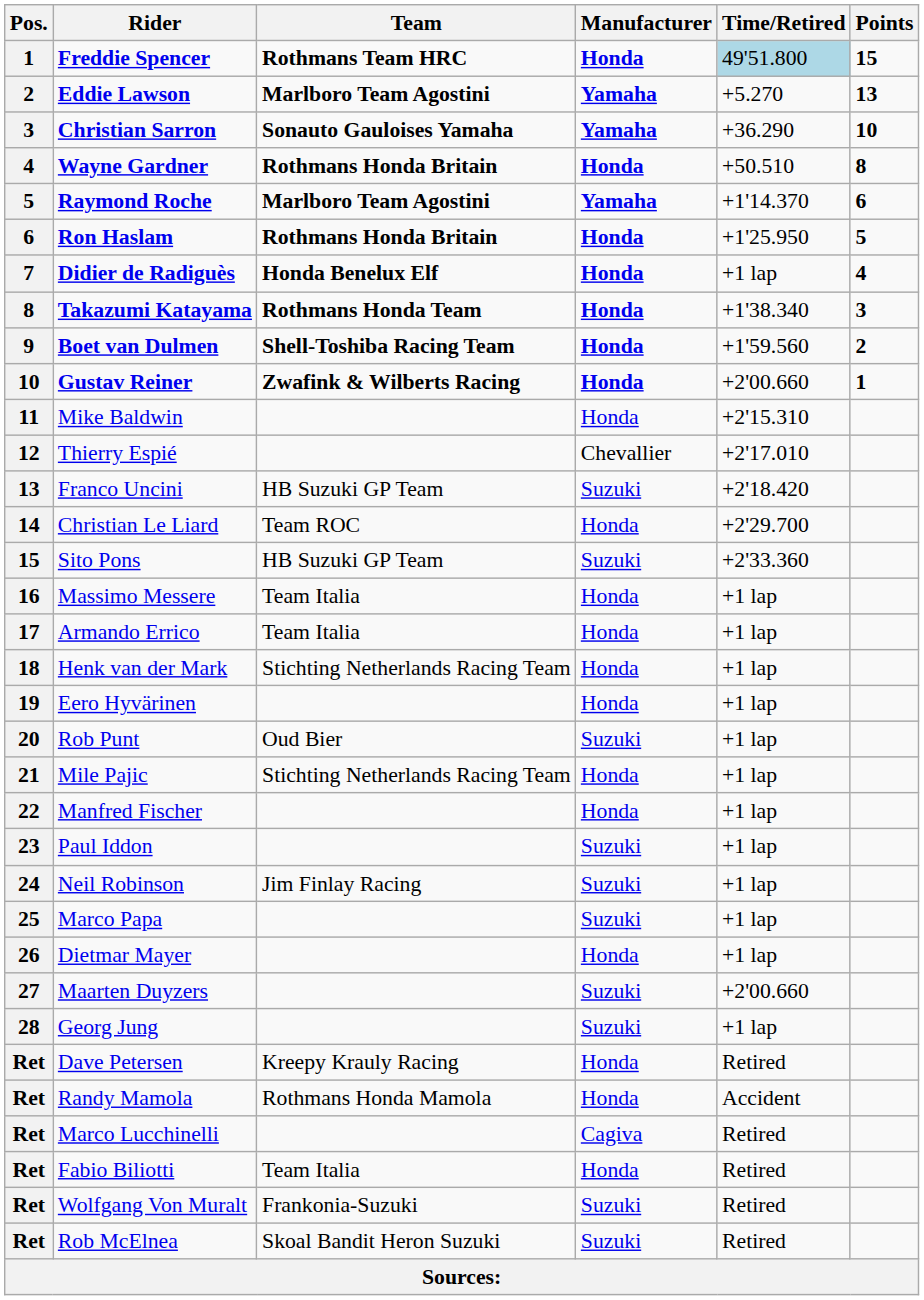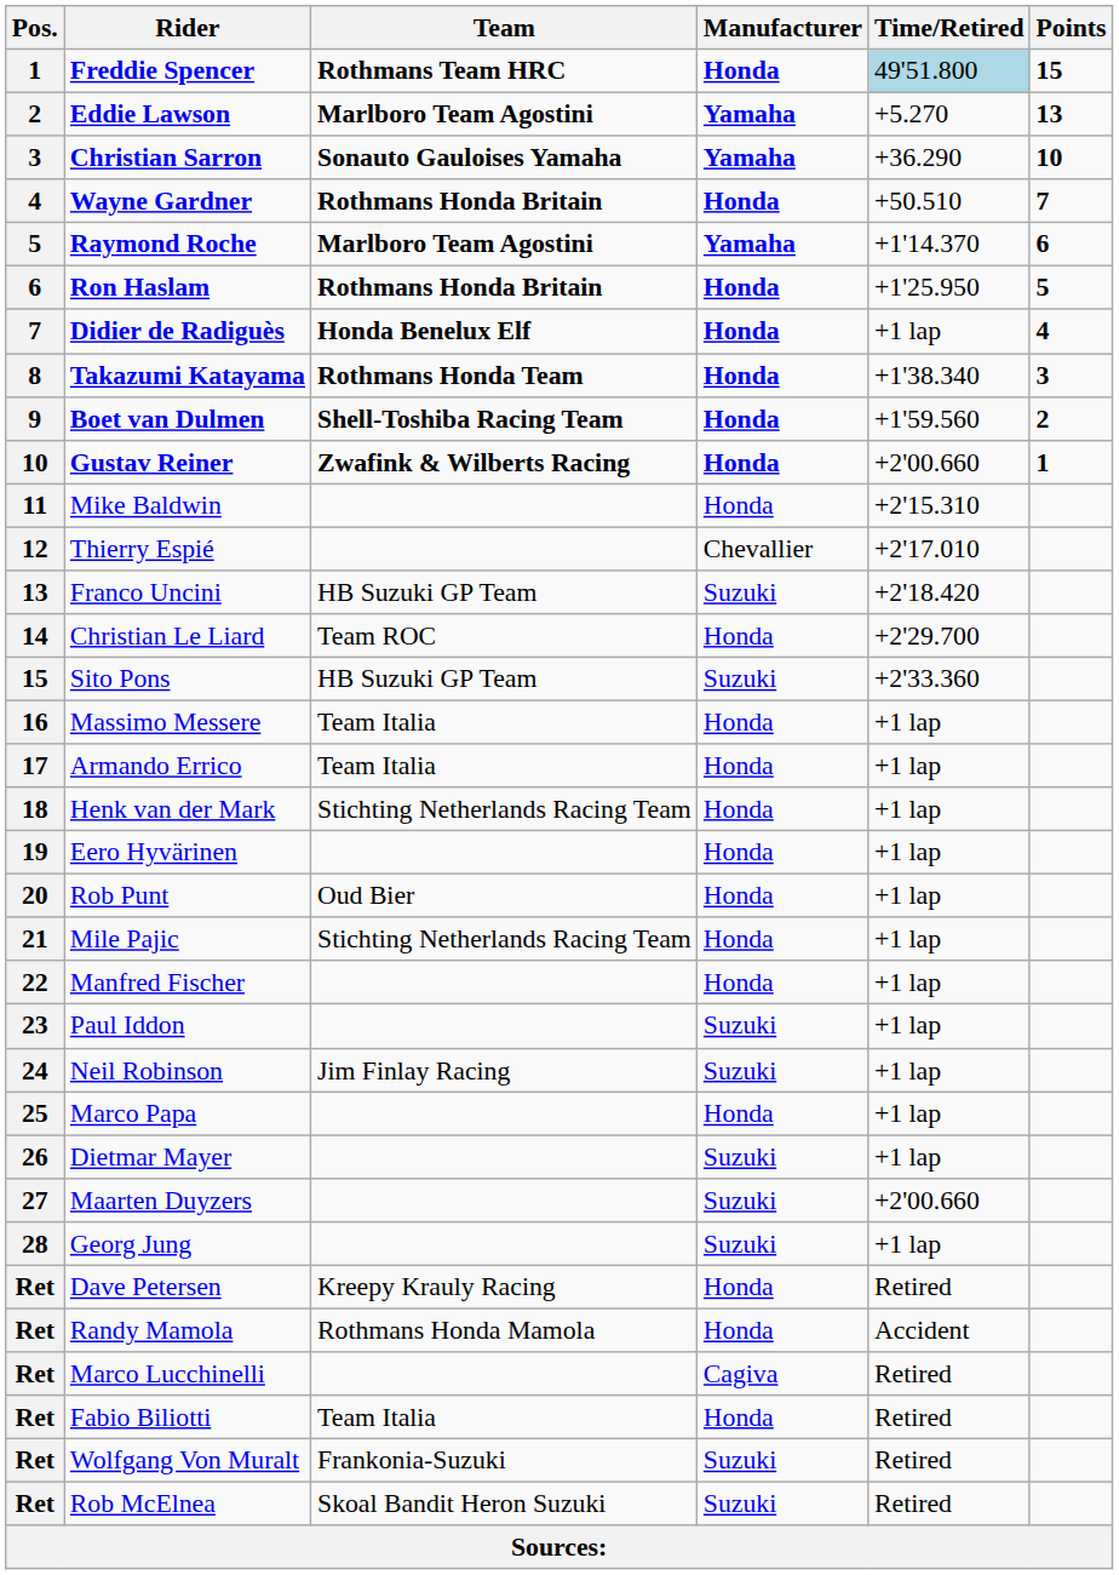 <table class="wikitable" style="font-size: 95%;">
 <tr>
 <th>Pos.</th>
 <th>Rider</th>
 <th>Team</th>
 <th>Manufacturer</th>
 <th>Time/Retired</th>
 <th>Points</th>
 </tr>
 <tr>
 <th>1</th>
 <td> <strong><a href='#'>Freddie Spencer</a></strong></td>
 <td><strong>Rothmans Team HRC</strong></td>
 <td><strong><a href='#'>Honda</a></strong></td>
 <td style="background: lightblue;">49'51.800</td>
 <td><strong>15</strong></td>
 </tr>
 <tr>
 <th>2</th>
 <td> <strong><a href='#'>Eddie Lawson</a></strong></td>
 <td><strong>Marlboro Team Agostini</strong></td>
 <td><strong><a href='#'>Yamaha</a></strong></td>
 <td>+5.270</td>
 <td><strong>13</strong></td>
 </tr>
 <tr>
 <th>3</th>
 <td> <strong><a href='#'>Christian Sarron</a></strong></td>
 <td><strong>Sonauto Gauloises Yamaha</strong></td>
 <td><strong><a href='#'>Yamaha</a></strong></td>
 <td>+36.290</td>
 <td><strong>10</strong></td>
 </tr>
 <tr>
 <th>4</th>
 <td> <strong><a href='#'>Wayne Gardner</a></strong></td>
 <td><strong>Rothmans Honda Britain</strong></td>
 <td><strong><a href='#'>Honda</a></strong></td>
 <td>+50.510</td>
-<td><strong>8</strong></td>
+<td><strong>7</strong></td>
 </tr>
 <tr>
 <th>5</th>
 <td> <strong><a href='#'>Raymond Roche</a></strong></td>
 <td><strong>Marlboro Team Agostini</strong></td>
 <td><strong><a href='#'>Yamaha</a></strong></td>
 <td>+1'14.370</td>
 <td><strong>6</strong></td>
 </tr>
 <tr>
 <th>6</th>
 <td> <strong><a href='#'>Ron Haslam</a></strong></td>
 <td><strong>Rothmans Honda Britain</strong></td>
 <td><strong><a href='#'>Honda</a></strong></td>
 <td>+1'25.950</td>
 <td><strong>5</strong></td>
 </tr>
 <tr>
 <th>7</th>
 <td> <strong><a href='#'>Didier de Radiguès</a></strong></td>
 <td><strong>Honda Benelux Elf</strong></td>
 <td><strong><a href='#'>Honda</a></strong></td>
 <td>+1 lap</td>
 <td><strong>4</strong></td>
 </tr>
 <tr>
 <th>8</th>
 <td> <strong><a href='#'>Takazumi Katayama</a></strong></td>
 <td><strong>Rothmans Honda Team</strong></td>
 <td><strong><a href='#'>Honda</a></strong></td>
 <td>+1'38.340</td>
 <td><strong>3</strong></td>
 </tr>
 <tr>
 <th>9</th>
 <td> <strong><a href='#'>Boet van Dulmen</a></strong></td>
 <td><strong>Shell-Toshiba Racing Team</strong></td>
 <td><strong><a href='#'>Honda</a></strong></td>
 <td>+1'59.560</td>
 <td><strong>2</strong></td>
 </tr>
 <tr>
 <th>10</th>
 <td> <strong><a href='#'>Gustav Reiner</a></strong></td>
 <td><strong>Zwafink & Wilberts Racing</strong></td>
 <td><strong><a href='#'>Honda</a></strong></td>
 <td>+2'00.660</td>
 <td><strong>1</strong></td>
 </tr>
 <tr>
 <th>11</th>
 <td> <a href='#'>Mike Baldwin</a></td>
 <td></td>
 <td><a href='#'>Honda</a></td>
 <td>+2'15.310</td>
 <td></td>
 </tr>
 <tr>
 <th>12</th>
 <td> <a href='#'>Thierry Espié</a></td>
 <td></td>
 <td>Chevallier</td>
 <td>+2'17.010</td>
 <td></td>
 </tr>
 <tr>
 <th>13</th>
 <td> <a href='#'>Franco Uncini</a></td>
 <td>HB Suzuki GP Team</td>
 <td><a href='#'>Suzuki</a></td>
 <td>+2'18.420</td>
 <td></td>
 </tr>
 <tr>
 <th>14</th>
 <td> <a href='#'>Christian Le Liard</a></td>
 <td>Team ROC</td>
 <td><a href='#'>Honda</a></td>
 <td>+2'29.700</td>
 <td></td>
 </tr>
 <tr>
 <th>15</th>
 <td> <a href='#'>Sito Pons</a></td>
 <td>HB Suzuki GP Team</td>
 <td><a href='#'>Suzuki</a></td>
 <td>+2'33.360</td>
 <td></td>
 </tr>
 <tr>
 <th>16</th>
 <td> <a href='#'>Massimo Messere</a></td>
 <td>Team Italia</td>
 <td><a href='#'>Honda</a></td>
 <td>+1 lap</td>
 <td></td>
 </tr>
 <tr>
 <th>17</th>
 <td> <a href='#'>Armando Errico</a></td>
 <td>Team Italia</td>
 <td><a href='#'>Honda</a></td>
 <td>+1 lap</td>
 <td></td>
 </tr>
 <tr>
 <th>18</th>
 <td> <a href='#'>Henk van der Mark</a></td>
 <td>Stichting Netherlands Racing Team</td>
 <td><a href='#'>Honda</a></td>
 <td>+1 lap</td>
 <td></td>
 </tr>
 <tr>
 <th>19</th>
 <td> <a href='#'>Eero Hyvärinen</a></td>
 <td></td>
 <td><a href='#'>Honda</a></td>
 <td>+1 lap</td>
 <td></td>
 </tr>
 <tr>
 <th>20</th>
 <td> <a href='#'>Rob Punt</a></td>
 <td>Oud Bier</td>
-<td><a href='#'>Suzuki</a></td>
+<td><a href='#'>Honda</a></td>
 <td>+1 lap</td>
 <td></td>
 </tr>
 <tr>
 <th>21</th>
 <td> <a href='#'>Mile Pajic</a></td>
 <td>Stichting Netherlands Racing Team</td>
 <td><a href='#'>Honda</a></td>
 <td>+1 lap</td>
 <td></td>
 </tr>
 <tr>
 <th>22</th>
 <td> <a href='#'>Manfred Fischer</a></td>
 <td></td>
 <td><a href='#'>Honda</a></td>
 <td>+1 lap</td>
 <td></td>
 </tr>
 <tr>
 <th>23</th>
 <td> <a href='#'>Paul Iddon</a></td>
 <td></td>
 <td><a href='#'>Suzuki</a></td>
 <td>+1 lap</td>
 <td></td>
 </tr>
 <tr>
 <th>24</th>
 <td> <a href='#'>Neil Robinson</a></td>
 <td>Jim Finlay Racing</td>
 <td><a href='#'>Suzuki</a></td>
 <td>+1 lap</td>
 <td></td>
 </tr>
 <tr>
 <th>25</th>
 <td> <a href='#'>Marco Papa</a></td>
 <td></td>
-<td><a href='#'>Suzuki</a></td>
+<td><a href='#'>Honda</a></td>
 <td>+1 lap</td>
 <td></td>
 </tr>
 <tr>
 <th>26</th>
 <td> <a href='#'>Dietmar Mayer</a></td>
 <td></td>
-<td><a href='#'>Honda</a></td>
+<td><a href='#'>Suzuki</a></td>
 <td>+1 lap</td>
 <td></td>
 </tr>
 <tr>
 <th>27</th>
 <td> <a href='#'>Maarten Duyzers</a></td>
 <td></td>
 <td><a href='#'>Suzuki</a></td>
 <td>+2'00.660</td>
 <td></td>
 </tr>
 <tr>
 <th>28</th>
 <td> <a href='#'>Georg Jung</a></td>
 <td></td>
 <td><a href='#'>Suzuki</a></td>
 <td>+1 lap</td>
 <td></td>
 </tr>
 <tr>
 <th>Ret</th>
 <td> <a href='#'>Dave Petersen</a></td>
 <td>Kreepy Krauly Racing</td>
 <td><a href='#'>Honda</a></td>
 <td>Retired</td>
 <td></td>
 </tr>
 <tr>
 <th>Ret</th>
 <td> <a href='#'>Randy Mamola</a></td>
 <td>Rothmans Honda Mamola</td>
 <td><a href='#'>Honda</a></td>
 <td>Accident</td>
 <td></td>
 </tr>
 <tr>
 <th>Ret</th>
 <td> <a href='#'>Marco Lucchinelli</a></td>
 <td></td>
 <td><a href='#'>Cagiva</a></td>
 <td>Retired</td>
 <td></td>
 </tr>
 <tr>
 <th>Ret</th>
 <td> <a href='#'>Fabio Biliotti</a></td>
 <td>Team Italia</td>
 <td><a href='#'>Honda</a></td>
 <td>Retired</td>
 <td></td>
 </tr>
 <tr>
 <th>Ret</th>
 <td> <a href='#'>Wolfgang Von Muralt</a></td>
 <td>Frankonia-Suzuki</td>
 <td><a href='#'>Suzuki</a></td>
 <td>Retired</td>
 <td></td>
 </tr>
 <tr>
 <th>Ret</th>
 <td> <a href='#'>Rob McElnea</a></td>
 <td>Skoal Bandit Heron Suzuki</td>
 <td><a href='#'>Suzuki</a></td>
 <td>Retired</td>
 <td></td>
 </tr>
 <tr>
 <th colspan=8>Sources: </th>
 </tr>
 </table>
